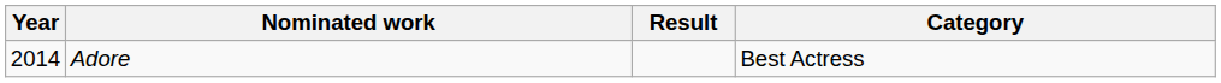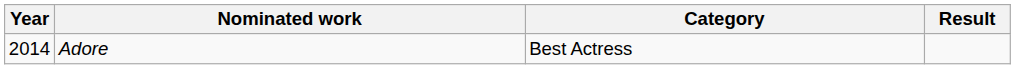 <table class=wikitable>
 <tr>
 <th scope="col" style="width:1em;">Year</th>
 <th scope="col" style="width:39em;">Nominated work</th>
+<th scope="col" style="width:33em;">Category</th>
 <th scope="col" style="width:5em;">Result</th>
-<th scope="col" style="width:33em;">Category</th>
 </tr>
 <tr>
 <td>2014</td>
 <td><em>Adore</em></td>
+<td>Best Actress</td>
 <td></td>
-<td>Best Actress</td>
 </tr>
 </table>
